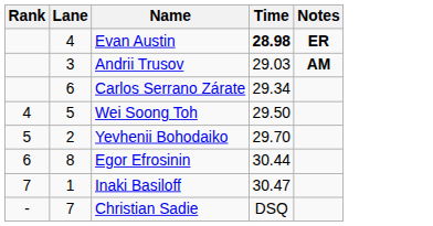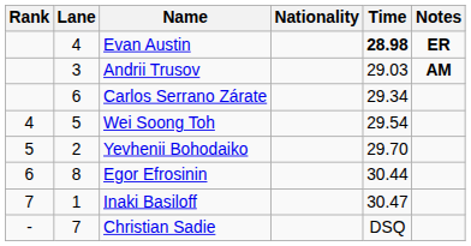 <table class="wikitable sortable" style="text-align:center">
 <tr>
 <th>Rank</th>
 <th>Lane</th>
 <th>Name</th>
+<th>Nationality</th>
 <th>Time</th>
 <th>Notes</th>
 </tr>
 <tr>
 <td></td>
 <td>4</td>
 <td align=left><a href='#'>Evan Austin</a></td>
+<td align=left></td>
 <td><strong>28.98</strong></td>
 <td><strong>ER</strong></td>
 </tr>
 <tr>
 <td></td>
 <td>3</td>
 <td align=left><a href='#'>Andrii Trusov</a></td>
+<td align=left></td>
 <td>29.03</td>
 <td><strong>AM</strong></td>
 </tr>
 <tr>
 <td></td>
 <td>6</td>
 <td align=left><a href='#'>Carlos Serrano Zárate</a></td>
+<td align=left></td>
 <td>29.34</td>
 <td></td>
 </tr>
 <tr>
 <td>4</td>
 <td>5</td>
 <td align=left><a href='#'>Wei Soong Toh</a></td>
-<td>29.50</td>
+<td align=left></td>
+<td>29.54</td>
 <td></td>
 </tr>
 <tr>
 <td>5</td>
 <td>2</td>
 <td align=left><a href='#'>Yevhenii Bohodaiko</a></td>
+<td align=left></td>
 <td>29.70</td>
 <td></td>
 </tr>
 <tr>
 <td>6</td>
 <td>8</td>
 <td align=left><a href='#'>Egor Efrosinin</a></td>
+<td align=left></td>
 <td>30.44</td>
 <td></td>
 </tr>
 <tr>
 <td>7</td>
 <td>1</td>
 <td align=left><a href='#'>Inaki Basiloff</a></td>
+<td align=left></td>
 <td>30.47</td>
 <td></td>
 </tr>
 <tr>
 <td>-</td>
 <td>7</td>
 <td align=left><a href='#'>Christian Sadie</a></td>
+<td align=left></td>
 <td>DSQ</td>
 <td></td>
 </tr>
 </table>
